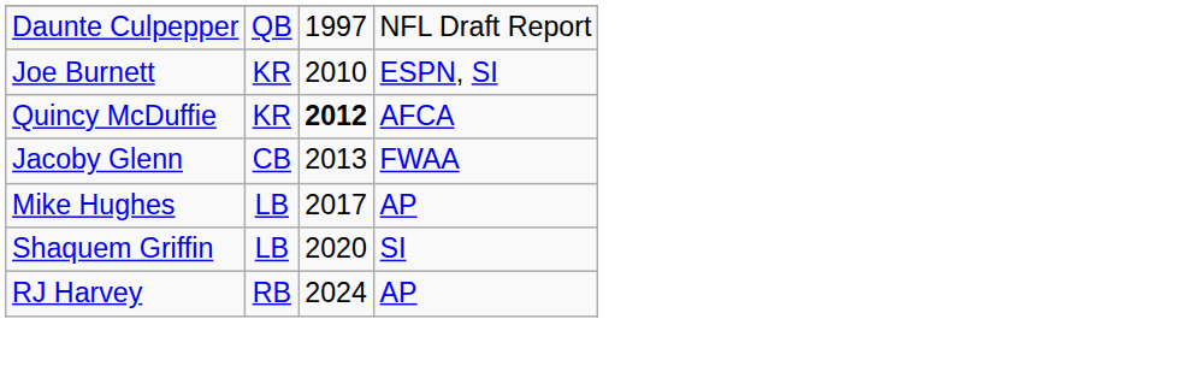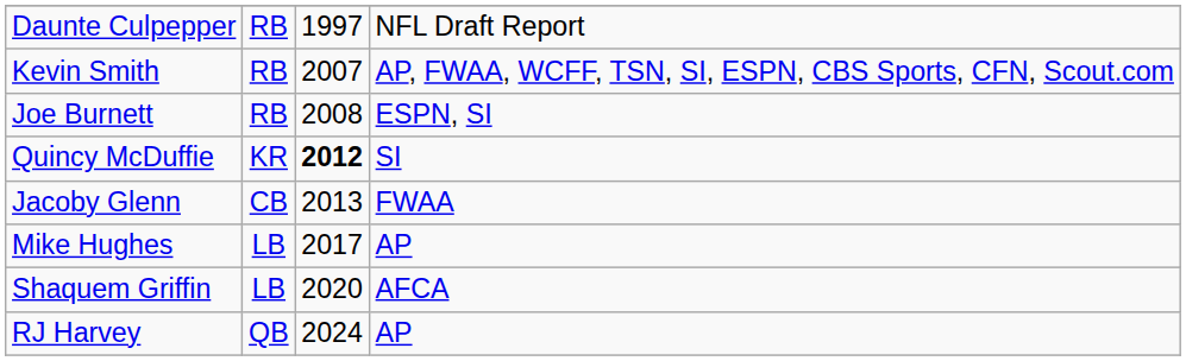 <table class="wikitable">
 <tr>
 </tr>
 <tr>
 <td><a href='#'>Daunte Culpepper</a></td>
-<td align=center><a href='#'>QB</a></td>
+<td align=center><a href='#'>RB</a></td>
 <td align=center>1997</td>
 <td>NFL Draft Report</td>
 </tr>
 <tr>
+<td><a href='#'>Kevin Smith</a></td>
+<td align=center><a href='#'>RB</a></td>
+<td align=center>2007</td>
+<td><a href='#'>AP</a>, <a href='#'>FWAA</a>, <a href='#'>WCFF</a>, <a href='#'>TSN</a>, <a href='#'>SI</a>, <a href='#'>ESPN</a>, <a href='#'>CBS Sports</a>, <a href='#'>CFN</a>, <a href='#'>Scout.com</a></td>
+</tr>
+<tr>
 <td><a href='#'>Joe Burnett</a></td>
-<td align=center><a href='#'>KR</a></td>
-<td align=center>2010</td>
+<td align=center><a href='#'>RB</a></td>
+<td align=center>2008</td>
 <td><a href='#'>ESPN</a>, <a href='#'>SI</a></td>
 </tr>
 <tr>
 <td><a href='#'>Quincy McDuffie</a></td>
 <td align=center><a href='#'>KR</a></td>
 <td align=center><strong>2012</strong></td>
-<td><a href='#'>AFCA</a></td>
+<td><a href='#'>SI</a></td>
 </tr>
 <tr>
 <td><a href='#'>Jacoby Glenn</a></td>
 <td align=center><a href='#'>CB</a></td>
 <td align=center>2013</td>
 <td><a href='#'>FWAA</a></td>
 </tr>
 <tr>
 <td><a href='#'>Mike Hughes</a></td>
 <td align=center><a href='#'>LB</a></td>
 <td align=center>2017</td>
 <td><a href='#'>AP</a></td>
 </tr>
 <tr>
 <td><a href='#'>Shaquem Griffin</a></td>
 <td align=center><a href='#'>LB</a></td>
 <td align=center>2020</td>
-<td><a href='#'>SI</a></td>
+<td><a href='#'>AFCA</a></td>
 </tr>
 <tr>
 <td><a href='#'>RJ Harvey</a></td>
-<td align=center><a href='#'>RB</a></td>
+<td align=center><a href='#'>QB</a></td>
 <td align=center>2024</td>
 <td><a href='#'>AP</a></td>
 </tr>
 </table>
